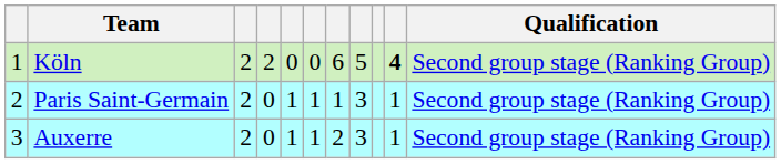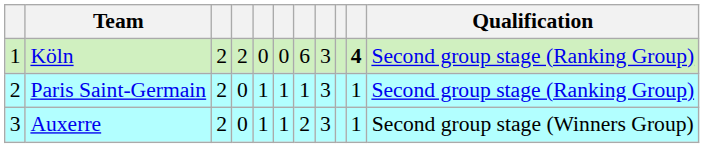 <table class="wikitable" style="text-align:center">
 <tr>
 <th></th>
 <th>Team</th>
 <th></th>
 <th></th>
 <th></th>
 <th></th>
 <th></th>
 <th></th>
 <th></th>
 <th></th>
 <th>Qualification</th>
 </tr>
 <tr style="background:#D0F0C0;">
 <td>1</td>
 <td align="left"> <a href='#'>Köln</a></td>
 <td>2</td>
 <td>2</td>
 <td>0</td>
 <td>0</td>
 <td>6</td>
-<td>5</td>
+<td>3</td>
 <td></td>
 <td><strong>4</strong></td>
 <td><a href='#'>Second group stage (Ranking Group)</a></td>
 </tr>
 <tr style="background:#B2FFFF;">
 <td>2</td>
 <td align="left"> <a href='#'>Paris Saint-Germain</a></td>
 <td>2</td>
 <td>0</td>
 <td>1</td>
 <td>1</td>
 <td>1</td>
 <td>3</td>
 <td></td>
 <td>1</td>
 <td><a href='#'>Second group stage (Ranking Group)</a></td>
 </tr>
 <tr style="background:#B2FFFF;">
 <td>3</td>
 <td align="left"> <a href='#'>Auxerre</a></td>
 <td>2</td>
 <td>0</td>
 <td>1</td>
 <td>1</td>
 <td>2</td>
 <td>3</td>
 <td></td>
 <td>1</td>
-<td><a href='#'>Second group stage (Ranking Group)</a></td>
+<td>Second group stage (Winners Group)</td>
 </tr>
 </table>
